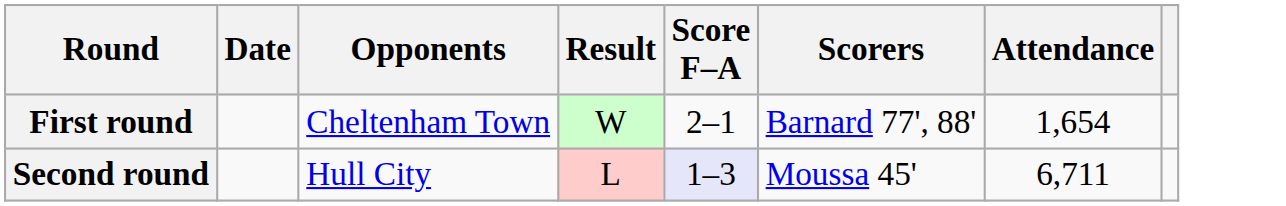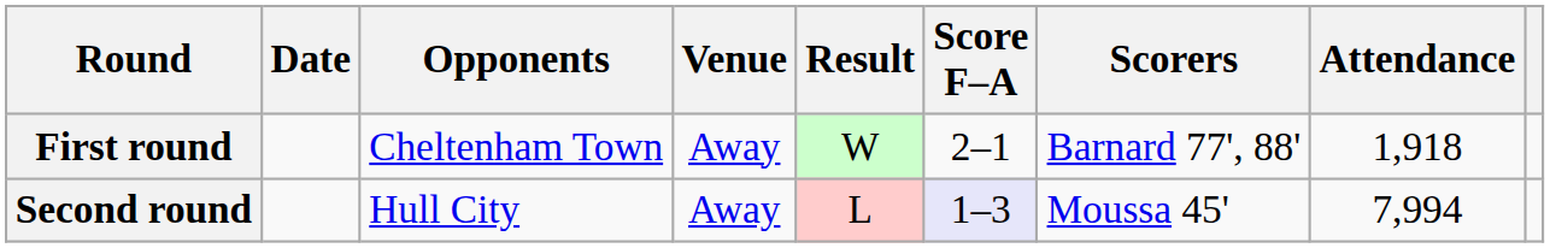 <table class="wikitable plainrowheaders sortable" style="text-align:center">
 <tr>
 <th scope=col>Round</th>
 <th scope=col>Date</th>
 <th scope=col>Opponents</th>
+<th scope=col>Venue</th>
 <th scope=col>Result</th>
 <th scope=col>Score<br>F–A</th>
 <th scope=col class=unsortable>Scorers</th>
 <th scope=col>Attendance</th>
 <th scope=col class=unsortable></th>
 </tr>
 <tr>
 <th scope=row>First round</th>
 <td></td>
 <td align=left><a href='#'>Cheltenham Town</a></td>
+<td><a href='#'>Away</a></td>
 <td bgcolor="#CCFFCC">W</td>
 <td>2–1</td>
 <td align=left><a href='#'>Barnard</a> 77', 88'</td>
-<td>1,654</td>
+<td>1,918</td>
 <td></td>
 </tr>
 <tr>
 <th scope=row>Second round</th>
 <td></td>
 <td align=left><a href='#'>Hull City</a></td>
+<td><a href='#'>Away</a></td>
 <td bgcolor="#FFCCCC">L</td>
 <td style="background: lavender;">1–3</td>
 <td align=left><a href='#'>Moussa</a> 45'</td>
-<td>6,711</td>
+<td>7,994</td>
 <td></td>
 </tr>
 </table>
